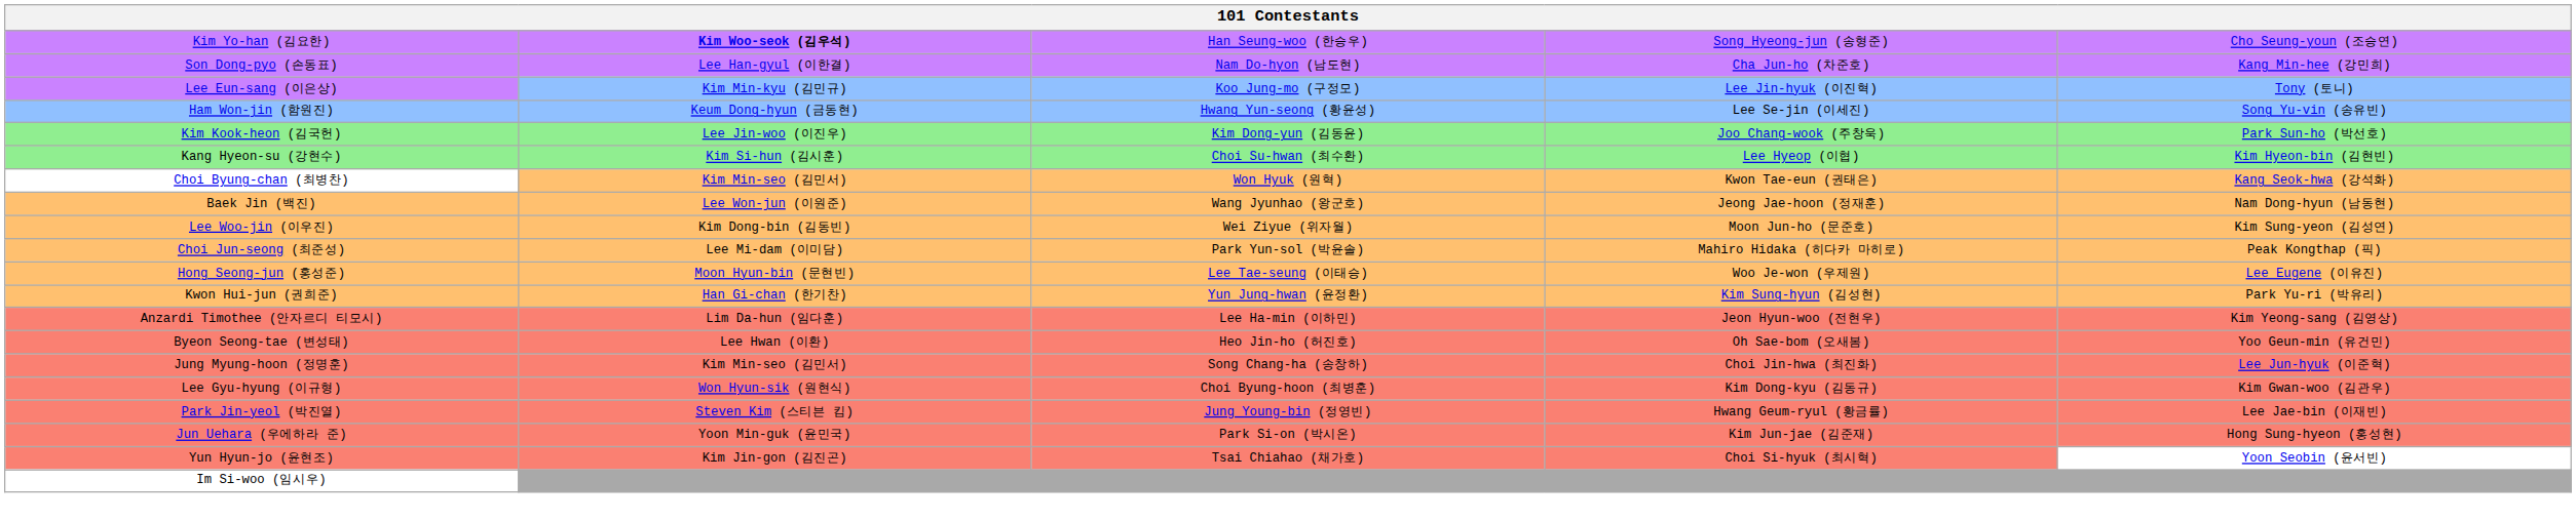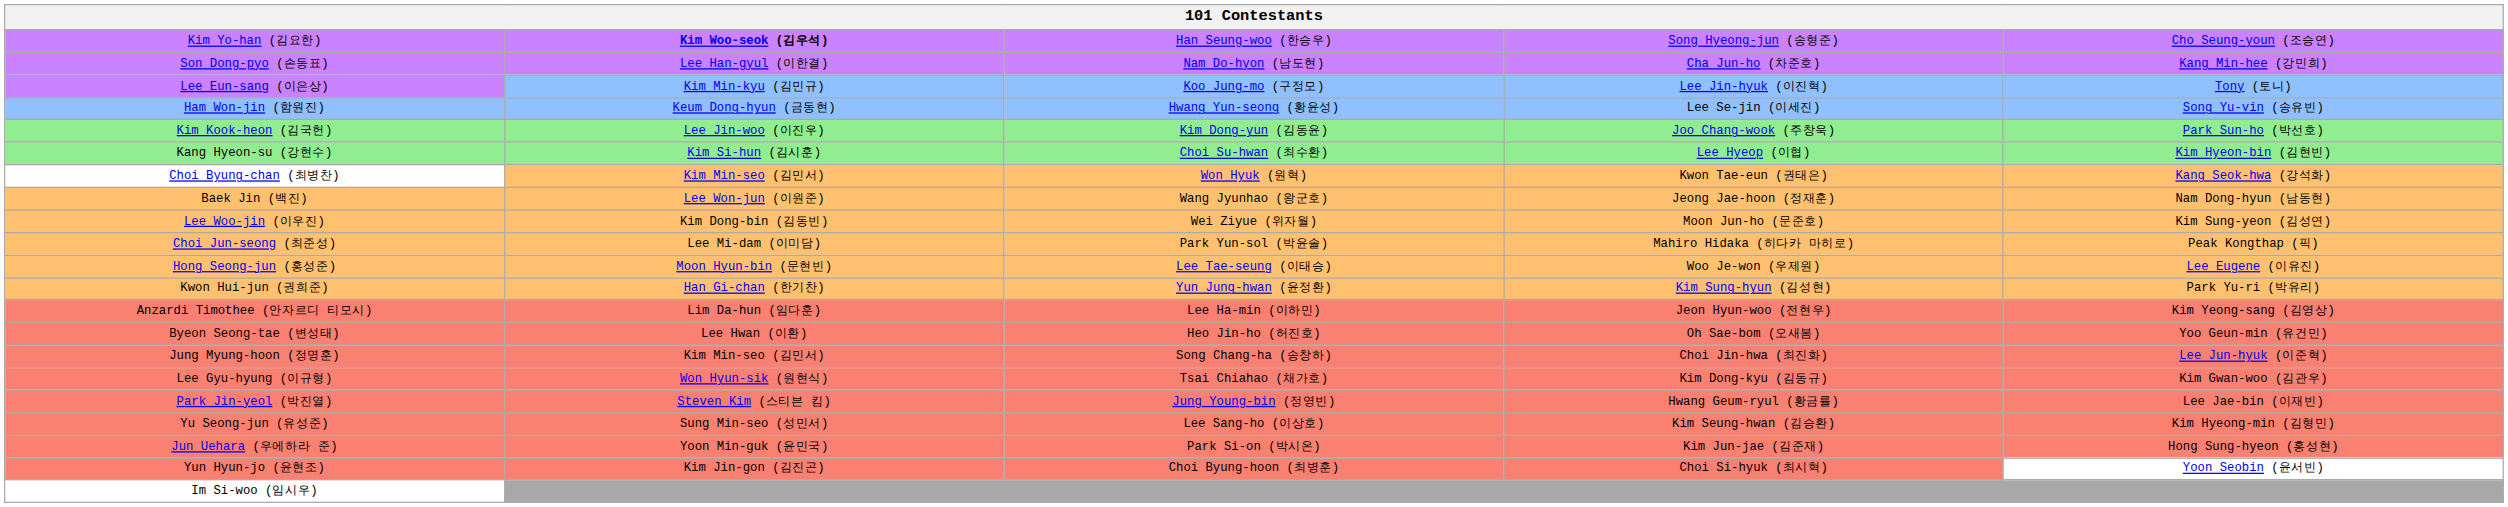 <table class="wikitable" style="text-align:center; width:100%; font-size: 75%;">
 <tr>
 <th scope="col" style="width:100%; font-size: 125%;" colspan="5">101 Contestants</th>
 </tr>
 <tr>
 <td style="background:#ca82ff;" width="10%"><a href='#'>Kim Yo-han</a> (김요한)</td>
 <td style="background:#ca82ff;" width="10%"><strong><a href='#'>Kim Woo-seok</a> (김우석)</strong></td>
 <td style="background:#ca82ff;" width="10%"><a href='#'>Han Seung-woo</a> (한승우)</td>
 <td style="background:#ca82ff;" width="10%"><a href='#'>Song Hyeong-jun</a> (송형준)</td>
 <td style="background:#ca82ff;" width="10%"><a href='#'>Cho Seung-youn</a> (조승연)</td>
 </tr>
 <tr>
 <td style="background:#ca82ff;" width="10%"><a href='#'>Son Dong-pyo</a> (손동표)</td>
 <td style="background:#ca82ff;" width="10%"><a href='#'>Lee Han-gyul</a> (이한결)</td>
 <td style="background:#ca82ff;" width="10%"><a href='#'>Nam Do-hyon</a> (남도현)</td>
 <td style="background:#ca82ff;" width="10%"><a href='#'>Cha Jun-ho</a> (차준호)</td>
 <td style="background:#ca82ff;" width="10%"><a href='#'>Kang Min-hee</a> (강민희)</td>
 </tr>
 <tr>
 <td style="background:#ca82ff;" width="10%"><a href='#'>Lee Eun-sang</a> (이은상)</td>
 <td style="background:#90C0FF;" width="10%"><a href='#'>Kim Min-kyu</a> (김민규)</td>
 <td style="background:#90C0FF;" width="10%"><a href='#'>Koo Jung-mo</a> (구정모)</td>
 <td style="background:#90C0FF;" width="10%"><a href='#'>Lee Jin-hyuk</a> (이진혁)</td>
 <td style="background:#90C0FF;" width="10%"><a href='#'>Tony</a> (토니)</td>
 </tr>
 <tr>
 <td style="background:#90C0FF;" width="10%"><a href='#'>Ham Won-jin</a> (함원진)</td>
 <td style="background:#90C0FF;" width="10%"><a href='#'>Keum Dong-hyun</a> (금동현)</td>
 <td style="background:#90C0FF;" width="10%"><a href='#'>Hwang Yun-seong</a> (황윤성)</td>
 <td style="background:#90C0FF;" width="10%">Lee Se-jin (이세진)</td>
 <td style="background:#90C0FF;" width="10%"><a href='#'>Song Yu-vin</a> (송유빈)</td>
 </tr>
 <tr>
 <td style="background:#90EE90;" width="10%"><a href='#'>Kim Kook-heon</a> (김국헌)</td>
 <td style="background:#90EE90;" width="10%"><a href='#'>Lee Jin-woo</a> (이진우)</td>
 <td style="background:#90EE90;" width="10%"><a href='#'>Kim Dong-yun</a> (김동윤)</td>
 <td style="background:#90EE90;" width="10%"><a href='#'>Joo Chang-wook</a> (주창욱)</td>
 <td style="background:#90EE90;" width="10%"><a href='#'>Park Sun-ho</a> (박선호)</td>
 </tr>
 <tr>
 <td style="background:#90EE90;" width="10%">Kang Hyeon-su (강현수)</td>
 <td style="background:#90EE90;" width="10%"><a href='#'>Kim Si-hun</a> (김시훈)</td>
 <td style="background:#90EE90;" width="10%"><a href='#'>Choi Su-hwan</a> (최수환)</td>
 <td style="background:#90EE90;" width="10%"><a href='#'>Lee Hyeop</a> (이협)</td>
 <td style="background:#90EE90;" width="10%"><a href='#'>Kim Hyeon-bin</a> (김현빈)</td>
 </tr>
 <tr>
 <td style="background:#FFFFFF;" width="10%"><a href='#'>Choi Byung-chan</a> (최병찬)</td>
 <td style="background:#FFC06F;" width="10%"><a href='#'>Kim Min-seo</a> (김민서)</td>
 <td style="background:#FFC06F;" width="10%"><a href='#'>Won Hyuk</a> (원혁)</td>
 <td style="background:#FFC06F;" width="10%">Kwon Tae-eun (권태은)</td>
 <td style="background:#FFC06F;" width="10%"><a href='#'>Kang Seok-hwa</a> (강석화)</td>
 </tr>
 <tr>
 <td style="background:#FFC06F;" width="10%">Baek Jin (백진)</td>
 <td style="background:#FFC06F;" width="10%"><a href='#'>Lee Won-jun</a> (이원준)</td>
 <td style="background:#FFC06F;" width="10%">Wang Jyunhao (왕군호)</td>
 <td style="background:#FFC06F;" width="10%">Jeong Jae-hoon (정재훈)</td>
 <td style="background:#FFC06F;" width="10%">Nam Dong-hyun (남동현)</td>
 </tr>
 <tr>
 <td style="background:#FFC06F;" width="10%"><a href='#'>Lee Woo-jin</a> (이우진)</td>
 <td style="background:#FFC06F;" width="10%">Kim Dong-bin (김동빈)</td>
 <td style="background:#FFC06F;" width="10%">Wei Ziyue (위자월)</td>
 <td style="background:#FFC06F;" width="10%">Moon Jun-ho (문준호)</td>
 <td style="background:#FFC06F;" width="10%">Kim Sung-yeon (김성연)</td>
 </tr>
 <tr>
 <td style="background:#FFC06F;" width="10%"><a href='#'>Choi Jun-seong</a> (최준성)</td>
 <td style="background:#FFC06F;" width="10%">Lee Mi-dam (이미담)</td>
 <td style="background:#FFC06F;" width="10%">Park Yun-sol (박윤솔)</td>
 <td style="background:#FFC06F;" width="10%">Mahiro Hidaka (히다카 마히로)</td>
 <td style="background:#FFC06F;" width="10%">Peak Kongthap (픽)</td>
 </tr>
 <tr>
 <td style="background:#FFC06F;" width="10%"><a href='#'>Hong Seong-jun</a> (홍성준)</td>
 <td style="background:#FFC06F;" width="10%"><a href='#'>Moon Hyun-bin</a> (문현빈)</td>
 <td style="background:#FFC06F;" width="10%"><a href='#'>Lee Tae-seung</a> (이태승)</td>
 <td style="background:#FFC06F;" width="10%">Woo Je-won (우제원)</td>
 <td style="background:#FFC06F;" width="10%"><a href='#'>Lee Eugene</a> (이유진)</td>
 </tr>
 <tr>
 <td style="background:#FFC06F;" width="10%">Kwon Hui-jun (권희준)</td>
 <td style="background:#FFC06F;" width="10%"><a href='#'>Han Gi-chan</a> (한기찬)</td>
 <td style="background:#FFC06F;" width="10%"><a href='#'>Yun Jung-hwan</a> (윤정환)</td>
 <td style="background:#FFC06F;" width="10%"><a href='#'>Kim Sung-hyun</a> (김성현)</td>
 <td style="background:#FFC06F;" width="10%">Park Yu-ri (박유리)</td>
 </tr>
 <tr>
 <td style="background:salmon;" width="10%">Anzardi Timothee (안자르디 티모시)</td>
 <td style="background:salmon;" width="10%">Lim Da-hun (임다훈)</td>
 <td style="background:salmon;" width="10%">Lee Ha-min (이하민)</td>
 <td style="background:salmon;" width="10%">Jeon Hyun-woo (전현우)</td>
 <td style="background:salmon;" width="10%">Kim Yeong-sang (김영상)</td>
 </tr>
 <tr>
 <td style="background:salmon;" width="10%">Byeon Seong-tae (변성태)</td>
 <td style="background:salmon;" width="10%">Lee Hwan (이환)</td>
 <td style="background:salmon;" width="10%">Heo Jin-ho (허진호)</td>
 <td style="background:salmon;" width="10%">Oh Sae-bom (오새봄)</td>
 <td style="background:salmon;" width="10%">Yoo Geun-min (유건민)</td>
 </tr>
 <tr>
 <td style="background:salmon;" width="10%">Jung Myung-hoon (정명훈)</td>
 <td style="background:salmon;" width="10%">Kim Min-seo (김민서)</td>
 <td style="background:salmon;" width="10%">Song Chang-ha (송창하)</td>
 <td style="background:salmon;" width="10%">Choi Jin-hwa (최진화)</td>
 <td style="background:salmon;" width="10%"><a href='#'>Lee Jun-hyuk</a> (이준혁)</td>
 </tr>
 <tr>
 <td style="background:salmon;" width="10%">Lee Gyu-hyung (이규형)</td>
 <td style="background:salmon;" width="10%"><a href='#'>Won Hyun-sik</a> (원현식)</td>
-<td style="background:salmon;" width="10%">Choi Byung-hoon (최병훈)</td>
+<td style="background:salmon;" width="10%">Tsai Chiahao (채가호)</td>
 <td style="background:salmon;" width="10%">Kim Dong-kyu (김동규)</td>
 <td style="background:salmon;" width="10%">Kim Gwan-woo (김관우)</td>
 </tr>
 <tr>
 <td style="background:salmon;" width="10%"><a href='#'>Park Jin-yeol</a> (박진열)</td>
 <td style="background:salmon;" width="10%"><a href='#'>Steven Kim</a> (스티븐 킴)</td>
 <td style="background:salmon;" width="10%"><a href='#'>Jung Young-bin</a> (정영빈)</td>
 <td style="background:salmon;" width="10%">Hwang Geum-ryul (황금률)</td>
 <td style="background:salmon;" width="10%">Lee Jae-bin (이재빈)</td>
 </tr>
 <tr>
+<td style="background:salmon;" width="10%">Yu Seong-jun (유성준)</td>
+<td style="background:salmon;" width="10%">Sung Min-seo (성민서)</td>
+<td style="background:salmon;" width="10%">Lee Sang-ho (이상호)</td>
+<td style="background:salmon;" width="10%">Kim Seung-hwan (김승환)</td>
+<td style="background:salmon;" width="10%">Kim Hyeong-min (김형민)</td>
+</tr>
+<tr>
 <td style="background:salmon;" width="10%"><a href='#'>Jun Uehara</a> (우에하라 준)</td>
 <td style="background:salmon;" width="10%">Yoon Min-guk (윤민국)</td>
 <td style="background:salmon;" width="10%">Park Si-on (박시온)</td>
 <td style="background:salmon;" width="10%">Kim Jun-jae (김준재)</td>
 <td style="background:salmon;" width="10%">Hong Sung-hyeon (홍성현)</td>
 </tr>
 <tr>
 <td style="background:salmon;" width="10%">Yun Hyun-jo (윤현조)</td>
 <td style="background:salmon;" width="10%">Kim Jin-gon (김진곤)</td>
-<td style="background:salmon;" width="10%">Tsai Chiahao (채가호)</td>
+<td style="background:salmon;" width="10%">Choi Byung-hoon (최병훈)</td>
 <td style="background:salmon;" width="10%">Choi Si-hyuk (최시혁)</td>
 <td style="background:#FFFFFF;" width="10%"><a href='#'>Yoon Seobin</a> (윤서빈)</td>
 </tr>
 <tr>
 <td style="background:#FFFFFF;" width="10%">Im Si-woo (임시우)</td>
 <td colspan="4" style="background:darkgray;"></td>
 </tr>
 </table>
